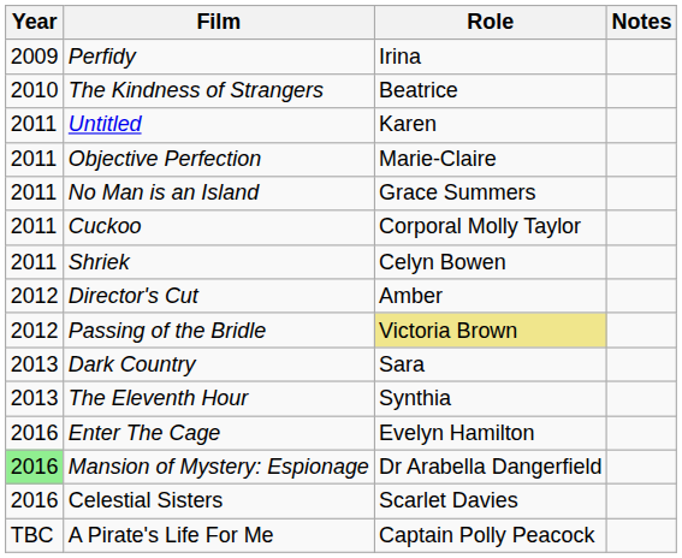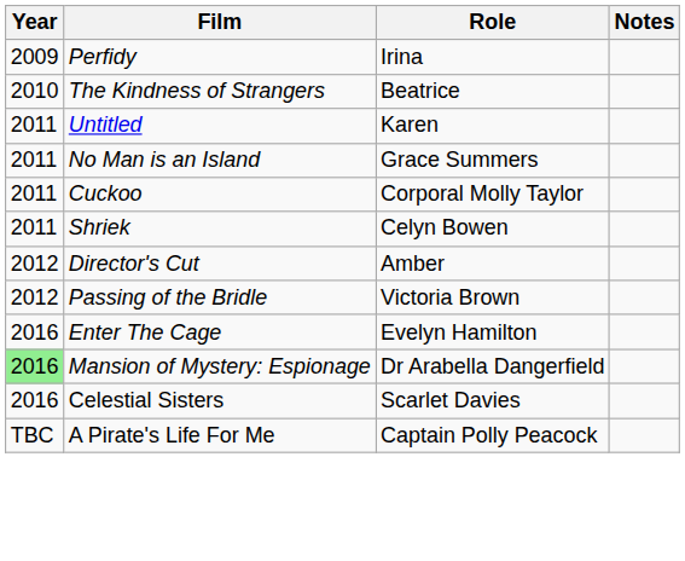 <table class="wikitable">
 <tr>
 <th>Year</th>
 <th>Film</th>
 <th>Role</th>
 <th>Notes</th>
 </tr>
 <tr>
 <td>2009</td>
 <td><em>Perfidy</em></td>
 <td>Irina</td>
 <td></td>
 </tr>
 <tr>
 <td>2010</td>
 <td><em>The Kindness of Strangers</em></td>
 <td>Beatrice</td>
 <td></td>
 </tr>
 <tr>
 <td>2011</td>
 <td><em><a href='#'>Untitled</a></em></td>
 <td>Karen</td>
-<td></td>
-</tr>
-<tr>
-<td>2011</td>
-<td><em>Objective Perfection</em></td>
-<td>Marie-Claire</td>
 <td></td>
 </tr>
 <tr>
 <td>2011</td>
 <td><em>No Man is an Island</em></td>
 <td>Grace Summers</td>
 <td></td>
 </tr>
 <tr>
 <td>2011</td>
 <td><em>Cuckoo</em></td>
 <td>Corporal Molly Taylor</td>
 <td></td>
 </tr>
 <tr>
 <td>2011</td>
 <td><em>Shriek</em></td>
 <td>Celyn Bowen</td>
 <td></td>
 </tr>
 <tr>
 <td>2012</td>
 <td><em>Director's Cut</em></td>
 <td>Amber</td>
 <td></td>
 </tr>
 <tr>
 <td>2012</td>
 <td><em>Passing of the Bridle</em></td>
-<td style="background: khaki;">Victoria Brown</td>
-<td></td>
-</tr>
-<tr>
-<td>2013</td>
-<td><em>Dark Country</em></td>
-<td>Sara</td>
-<td></td>
-</tr>
-<tr>
-<td>2013</td>
-<td><em>The Eleventh Hour</em></td>
-<td>Synthia</td>
+<td>Victoria Brown</td>
 <td></td>
 </tr>
 <tr>
 <td>2016</td>
 <td><em>Enter The Cage</em></td>
 <td>Evelyn Hamilton</td>
 <td></td>
 </tr>
 <tr>
 <td style="background: lightgreen;">2016</td>
 <td><em>Mansion of Mystery: Espionage</td>
 <td>Dr Arabella Dangerfield</td>
 <td></td>
 </tr>
 <tr>
 <td>2016</td>
 <td></em>Celestial Sisters<em></td>
 <td>Scarlet Davies</td>
 <td></td>
 </tr>
 <tr>
 <td>TBC</td>
 <td></em>A Pirate's Life For Me<em></td>
 <td>Captain Polly Peacock</td>
 <td></td>
 </tr>
 </table>
